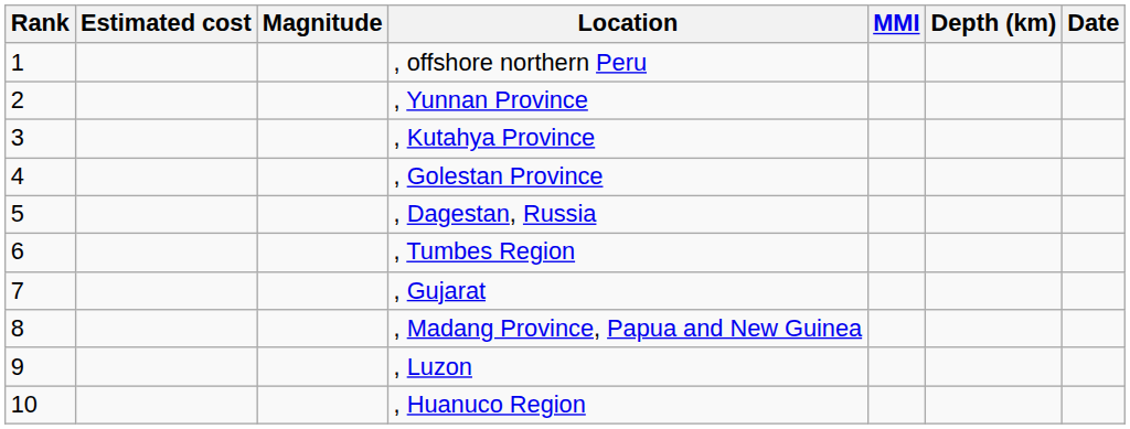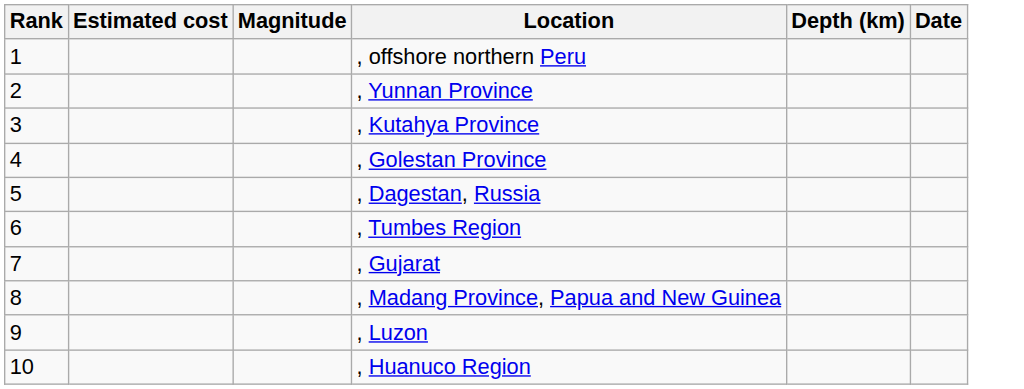 <table class="sortable wikitable" style="font-size:100%;">
 <tr>
 <th>Rank</th>
 <th>Estimated cost</th>
 <th>Magnitude</th>
 <th>Location</th>
-<th><a href='#'>MMI</a></th>
 <th>Depth (km)</th>
 <th>Date</th>
 </tr>
 <tr>
 <td>1</td>
 <td></td>
 <td></td>
 <td>, offshore northern <a href='#'>Peru</a></td>
 <td></td>
 <td></td>
-<td></td>
 </tr>
 <tr>
 <td>2</td>
 <td></td>
 <td></td>
 <td>, <a href='#'>Yunnan Province</a></td>
-<td></td>
 <td></td>
 <td></td>
 </tr>
 <tr>
 <td>3</td>
 <td></td>
 <td></td>
 <td>, <a href='#'>Kutahya Province</a></td>
 <td></td>
 <td></td>
-<td></td>
 </tr>
 <tr>
 <td>4</td>
 <td></td>
 <td></td>
 <td>, <a href='#'>Golestan Province</a></td>
-<td></td>
 <td></td>
 <td></td>
 </tr>
 <tr>
 <td>5</td>
 <td></td>
 <td></td>
 <td>, <a href='#'>Dagestan</a>, <a href='#'>Russia</a></td>
 <td></td>
 <td></td>
-<td></td>
 </tr>
 <tr>
 <td>6</td>
 <td></td>
 <td></td>
 <td>, <a href='#'>Tumbes Region</a></td>
-<td></td>
 <td></td>
 <td></td>
 </tr>
 <tr>
 <td>7</td>
 <td></td>
 <td></td>
 <td>, <a href='#'>Gujarat</a></td>
 <td></td>
 <td></td>
-<td></td>
 </tr>
 <tr>
 <td>8</td>
 <td></td>
 <td></td>
 <td>, <a href='#'>Madang Province</a>, <a href='#'>Papua and New Guinea</a></td>
-<td></td>
 <td></td>
 <td></td>
 </tr>
 <tr>
 <td>9</td>
 <td></td>
 <td></td>
 <td>, <a href='#'>Luzon</a></td>
 <td></td>
 <td></td>
-<td></td>
 </tr>
 <tr>
 <td>10</td>
 <td></td>
 <td></td>
 <td>, <a href='#'>Huanuco Region</a></td>
 <td></td>
 <td></td>
-<td></td>
 </tr>
 </table>
